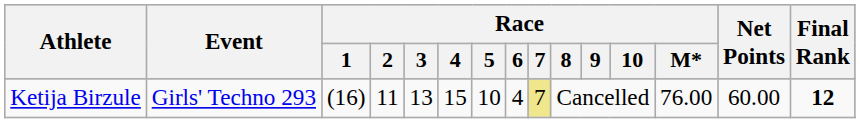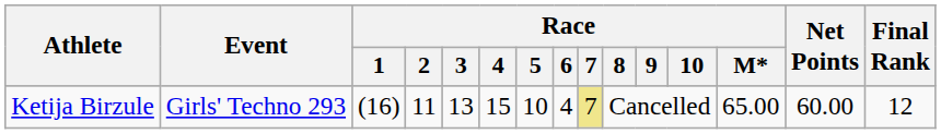 <table class="wikitable" style="font-size:90%">
 <tr>
 <th rowspan="2">Athlete</th>
 <th rowspan="2">Event</th>
 <th colspan=11>Race</th>
 <th rowspan=2>Net<br>Points</th>
 <th rowspan=2>Final <br>Rank</th>
 </tr>
 <tr style="font-size:95%">
 <th>1</th>
 <th>2</th>
 <th>3</th>
 <th>4</th>
 <th>5</th>
 <th>6</th>
 <th>7</th>
 <th>8</th>
 <th>9</th>
 <th>10</th>
 <th>M*</th>
 </tr>
 <tr align=center>
 <td align=left><a href='#'>Ketija Birzule</a></td>
 <td align=left><a href='#'>Girls' Techno 293</a></td>
 <td>(16)</td>
 <td>11</td>
 <td>13</td>
 <td>15</td>
 <td>10</td>
 <td>4</td>
 <td style="background: khaki;">7</td>
 <td colspan=3>Cancelled</td>
-<td>76.00</td>
+<td>65.00</td>
 <td>60.00</td>
-<td><strong>12</strong></td>
+<td>12</td>
 </tr>
 </table>
